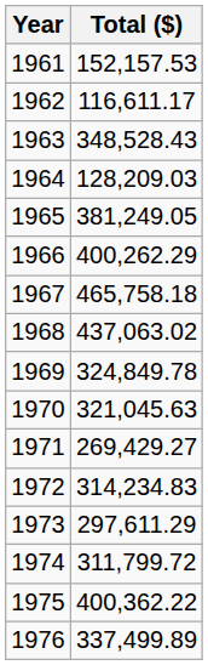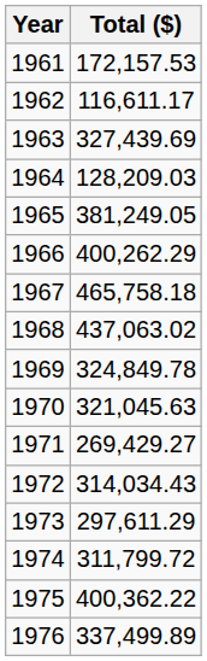 <table class="wikitable mw-collapsible" style="text-align:center;">
 <tr>
 <th>Year</th>
 <th>Total ($)</th>
 </tr>
 <tr>
 <td>1961</td>
-<td>152,157.53</td>
+<td>172,157.53</td>
 </tr>
 <tr>
 <td>1962</td>
 <td>116,611.17</td>
 </tr>
 <tr>
 <td>1963</td>
-<td>348,528.43</td>
+<td>327,439.69</td>
 </tr>
 <tr>
 <td>1964</td>
 <td>128,209.03</td>
 </tr>
 <tr>
 <td>1965</td>
 <td>381,249.05</td>
 </tr>
 <tr>
 <td>1966</td>
 <td>400,262.29</td>
 </tr>
 <tr>
 <td>1967</td>
 <td>465,758.18</td>
 </tr>
 <tr>
 <td>1968</td>
 <td>437,063.02</td>
 </tr>
 <tr>
 <td>1969</td>
 <td>324,849.78</td>
 </tr>
 <tr>
 <td>1970</td>
 <td>321,045.63</td>
 </tr>
 <tr>
 <td>1971</td>
 <td>269,429.27</td>
 </tr>
 <tr>
 <td>1972</td>
-<td>314,234.83</td>
+<td>314,034.43</td>
 </tr>
 <tr>
 <td>1973</td>
 <td>297,611.29</td>
 </tr>
 <tr>
 <td>1974</td>
 <td>311,799.72</td>
 </tr>
 <tr>
 <td>1975</td>
 <td>400,362.22</td>
 </tr>
 <tr>
 <td>1976</td>
 <td>337,499.89</td>
 </tr>
 </table>
